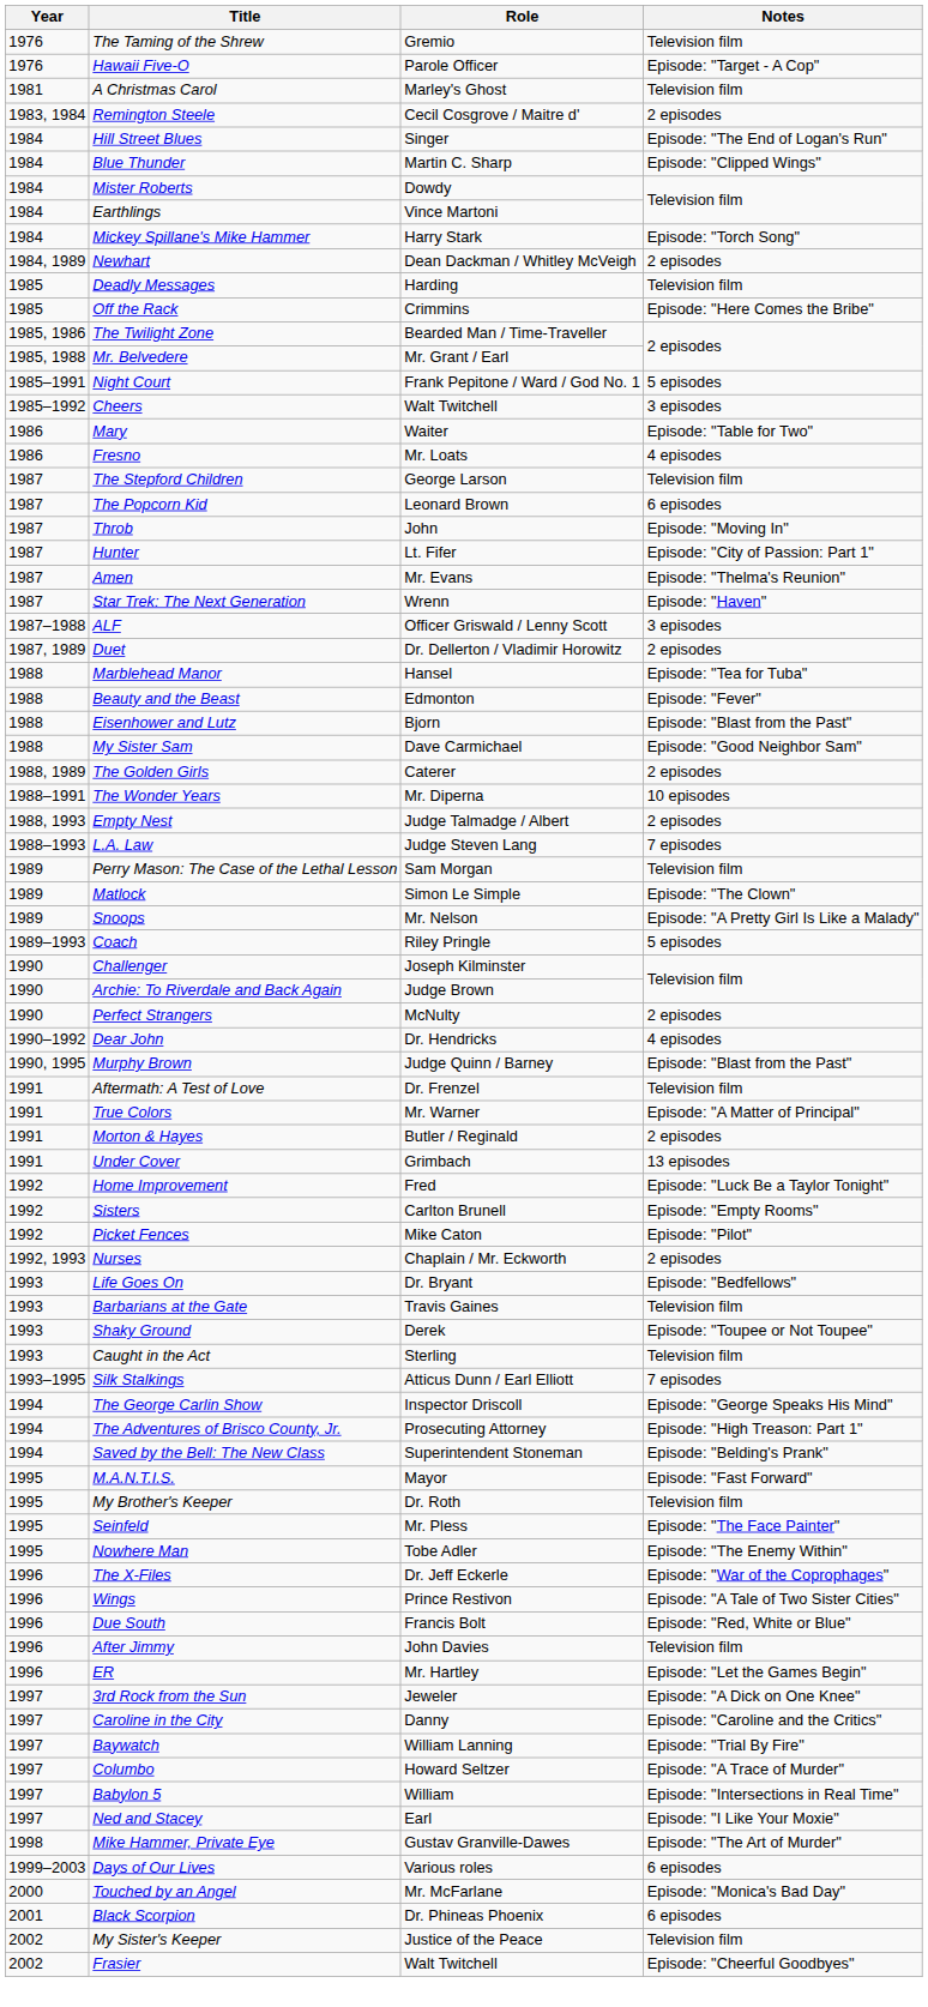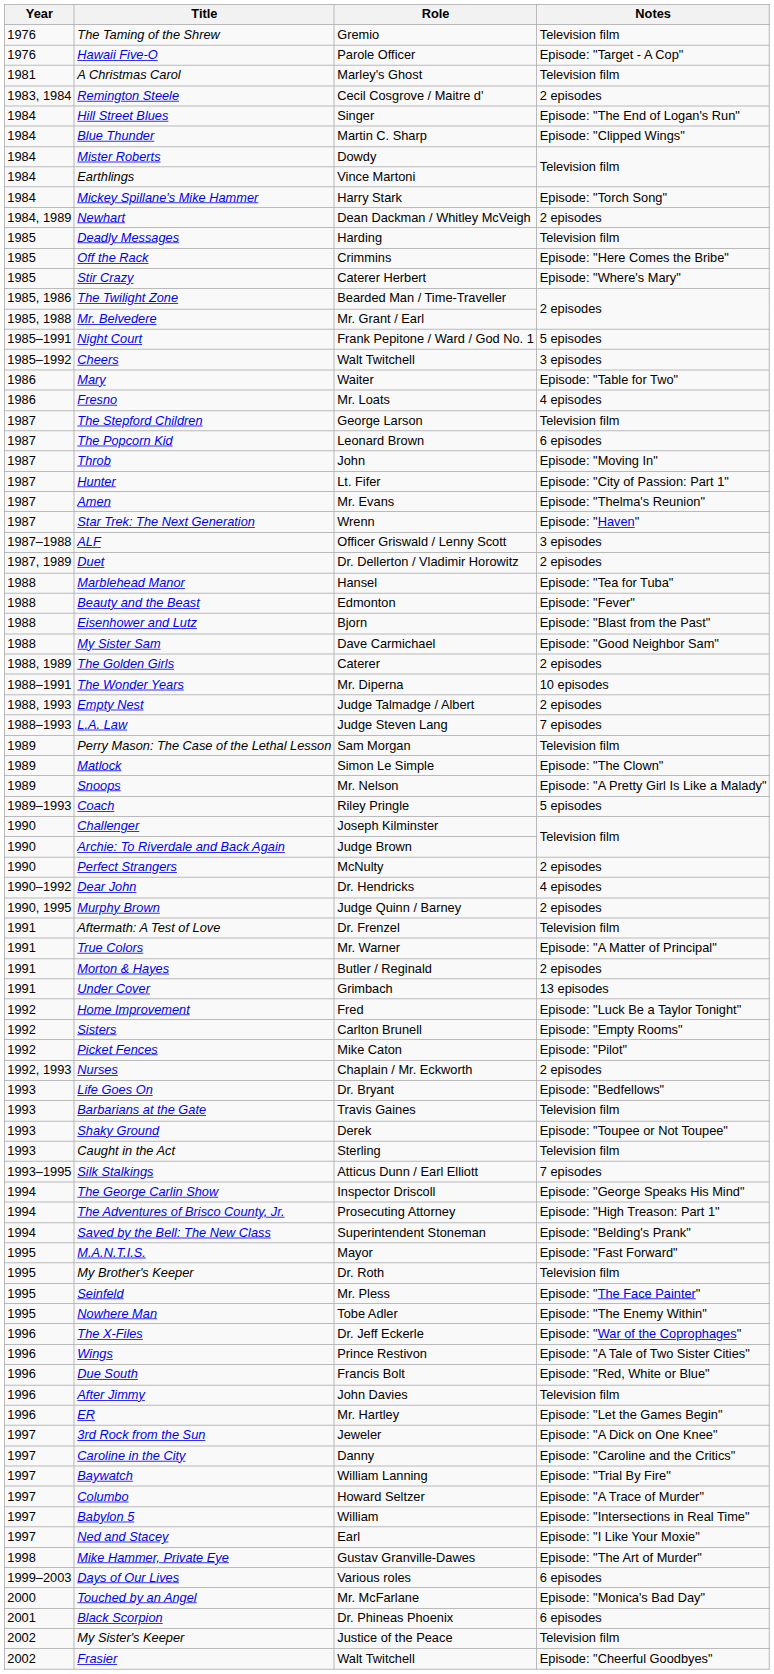 <table class="wikitable sortable">
 <tr>
 <th>Year</th>
 <th>Title</th>
 <th>Role</th>
 <th>Notes</th>
 </tr>
 <tr>
 <td>1976</td>
 <td><em>The Taming of the Shrew</em></td>
 <td>Gremio</td>
 <td>Television film</td>
 </tr>
 <tr>
 <td>1976</td>
 <td><a href='#'><em>Hawaii Five-O</em></a></td>
 <td>Parole Officer</td>
 <td>Episode: "Target - A Cop"</td>
 </tr>
 <tr>
 <td>1981</td>
 <td><em>A Christmas Carol</em></td>
 <td>Marley's Ghost</td>
 <td>Television film</td>
 </tr>
 <tr>
 <td>1983, 1984</td>
 <td><em><a href='#'>Remington Steele</a></em></td>
 <td>Cecil Cosgrove / Maitre d'</td>
 <td>2 episodes</td>
 </tr>
 <tr>
 <td>1984</td>
 <td><em><a href='#'>Hill Street Blues</a></em></td>
 <td>Singer</td>
 <td>Episode: "The End of Logan's Run"</td>
 </tr>
 <tr>
 <td>1984</td>
 <td><a href='#'><em>Blue Thunder</em></a></td>
 <td>Martin C. Sharp</td>
 <td>Episode: "Clipped Wings"</td>
 </tr>
 <tr>
 <td>1984</td>
 <td><a href='#'><em>Mister Roberts</em></a></td>
 <td>Dowdy</td>
 <td rowspan="2">Television film</td>
 </tr>
 <tr>
 <td>1984</td>
 <td><em>Earthlings</em></td>
 <td>Vince Martoni</td>
 </tr>
 <tr>
 <td>1984</td>
 <td><a href='#'><em>Mickey Spillane's Mike Hammer</em></a></td>
 <td>Harry Stark</td>
 <td>Episode: "Torch Song"</td>
 </tr>
 <tr>
 <td>1984, 1989</td>
 <td><em><a href='#'>Newhart</a></em></td>
 <td>Dean Dackman / Whitley McVeigh</td>
 <td>2 episodes</td>
 </tr>
 <tr>
 <td>1985</td>
 <td><em><a href='#'>Deadly Messages</a></em></td>
 <td>Harding</td>
 <td>Television film</td>
 </tr>
 <tr>
 <td>1985</td>
 <td><em><a href='#'>Off the Rack</a></em></td>
 <td>Crimmins</td>
 <td>Episode: "Here Comes the Bribe"</td>
+</tr>
+<tr>
+<td>1985</td>
+<td><a href='#'><em>Stir Crazy</em></a></td>
+<td>Caterer Herbert</td>
+<td>Episode: "Where's Mary"</td>
 </tr>
 <tr>
 <td>1985, 1986</td>
 <td><a href='#'><em>The Twilight Zone</em></a></td>
 <td>Bearded Man / Time-Traveller</td>
 <td rowspan="2">2 episodes</td>
 </tr>
 <tr>
 <td>1985, 1988</td>
 <td><em><a href='#'>Mr. Belvedere</a></em></td>
 <td>Mr. Grant / Earl</td>
 </tr>
 <tr>
 <td>1985–1991</td>
 <td><em><a href='#'>Night Court</a></em></td>
 <td>Frank Pepitone / Ward / God No. 1</td>
 <td>5 episodes</td>
 </tr>
 <tr>
 <td>1985–1992</td>
 <td><em><a href='#'>Cheers</a></em></td>
 <td>Walt Twitchell</td>
 <td>3 episodes</td>
 </tr>
 <tr>
 <td>1986</td>
 <td><a href='#'><em>Mary</em></a></td>
 <td>Waiter</td>
 <td>Episode: "Table for Two"</td>
 </tr>
 <tr>
 <td>1986</td>
 <td><a href='#'><em>Fresno</em></a></td>
 <td>Mr. Loats</td>
 <td>4 episodes</td>
 </tr>
 <tr>
 <td>1987</td>
 <td><em><a href='#'>The Stepford Children</a></em></td>
 <td>George Larson</td>
 <td>Television film</td>
 </tr>
 <tr>
 <td>1987</td>
 <td><em><a href='#'>The Popcorn Kid</a></em></td>
 <td>Leonard Brown</td>
 <td>6 episodes</td>
 </tr>
 <tr>
 <td>1987</td>
 <td><em><a href='#'>Throb</a></em></td>
 <td>John</td>
 <td>Episode: "Moving In"</td>
 </tr>
 <tr>
 <td>1987</td>
 <td><a href='#'><em>Hunter</em></a></td>
 <td>Lt. Fifer</td>
 <td>Episode: "City of Passion: Part 1"</td>
 </tr>
 <tr>
 <td>1987</td>
 <td><a href='#'><em>Amen</em></a></td>
 <td>Mr. Evans</td>
 <td>Episode: "Thelma's Reunion"</td>
 </tr>
 <tr>
 <td>1987</td>
 <td><em><a href='#'>Star Trek: The Next Generation</a></em></td>
 <td>Wrenn</td>
 <td>Episode: "<a href='#'>Haven</a>"</td>
 </tr>
 <tr>
 <td>1987–1988</td>
 <td><a href='#'><em>ALF</em></a></td>
 <td>Officer Griswald / Lenny Scott</td>
 <td>3 episodes</td>
 </tr>
 <tr>
 <td>1987, 1989</td>
 <td><a href='#'><em>Duet</em></a></td>
 <td>Dr. Dellerton / Vladimir Horowitz</td>
 <td>2 episodes</td>
 </tr>
 <tr>
 <td>1988</td>
 <td><em><a href='#'>Marblehead Manor</a></em></td>
 <td>Hansel</td>
 <td>Episode: "Tea for Tuba"</td>
 </tr>
 <tr>
 <td>1988</td>
 <td><a href='#'><em>Beauty and the Beast</em></a></td>
 <td>Edmonton</td>
 <td>Episode: "Fever"</td>
 </tr>
 <tr>
 <td>1988</td>
 <td><em><a href='#'>Eisenhower and Lutz</a></em></td>
 <td>Bjorn</td>
 <td>Episode: "Blast from the Past"</td>
 </tr>
 <tr>
 <td>1988</td>
 <td><em><a href='#'>My Sister Sam</a></em></td>
 <td>Dave Carmichael</td>
 <td>Episode: "Good Neighbor Sam"</td>
 </tr>
 <tr>
 <td>1988, 1989</td>
 <td><em><a href='#'>The Golden Girls</a></em></td>
 <td>Caterer</td>
 <td>2 episodes</td>
 </tr>
 <tr>
 <td>1988–1991</td>
 <td><em><a href='#'>The Wonder Years</a></em></td>
 <td>Mr. Diperna</td>
 <td>10 episodes</td>
 </tr>
 <tr>
 <td>1988, 1993</td>
 <td><em><a href='#'>Empty Nest</a></em></td>
 <td>Judge Talmadge / Albert</td>
 <td>2 episodes</td>
 </tr>
 <tr>
 <td>1988–1993</td>
 <td><em><a href='#'>L.A. Law</a></em></td>
 <td>Judge Steven Lang</td>
 <td>7 episodes</td>
 </tr>
 <tr>
 <td>1989</td>
 <td><em>Perry Mason: The Case of the Lethal Lesson</em></td>
 <td>Sam Morgan</td>
 <td>Television film</td>
 </tr>
 <tr>
 <td>1989</td>
 <td><a href='#'><em>Matlock</em></a></td>
 <td>Simon Le Simple</td>
 <td>Episode: "The Clown"</td>
 </tr>
 <tr>
 <td>1989</td>
 <td><a href='#'><em>Snoops</em></a></td>
 <td>Mr. Nelson</td>
 <td>Episode: "A Pretty Girl Is Like a Malady"</td>
 </tr>
 <tr>
 <td>1989–1993</td>
 <td><a href='#'><em>Coach</em></a></td>
 <td>Riley Pringle</td>
 <td>5 episodes</td>
 </tr>
 <tr>
 <td>1990</td>
 <td><a href='#'><em>Challenger</em></a></td>
 <td>Joseph Kilminster</td>
 <td rowspan="2">Television film</td>
 </tr>
 <tr>
 <td>1990</td>
 <td><em><a href='#'>Archie: To Riverdale and Back Again</a></em></td>
 <td>Judge Brown</td>
 </tr>
 <tr>
 <td>1990</td>
 <td><a href='#'><em>Perfect Strangers</em></a></td>
 <td>McNulty</td>
 <td>2 episodes</td>
 </tr>
 <tr>
 <td>1990–1992</td>
 <td><a href='#'><em>Dear John</em></a></td>
 <td>Dr. Hendricks</td>
 <td>4 episodes</td>
 </tr>
 <tr>
 <td>1990, 1995</td>
 <td><em><a href='#'>Murphy Brown</a></em></td>
 <td>Judge Quinn / Barney</td>
-<td>Episode: "Blast from the Past"</td>
+<td>2 episodes</td>
 </tr>
 <tr>
 <td>1991</td>
 <td><em>Aftermath: A Test of Love</em></td>
 <td>Dr. Frenzel</td>
 <td>Television film</td>
 </tr>
 <tr>
 <td>1991</td>
 <td><a href='#'><em>True Colors</em></a></td>
 <td>Mr. Warner</td>
 <td>Episode: "A Matter of Principal"</td>
 </tr>
 <tr>
 <td>1991</td>
 <td><em><a href='#'>Morton & Hayes</a></em></td>
 <td>Butler / Reginald</td>
 <td>2 episodes</td>
 </tr>
 <tr>
 <td>1991</td>
 <td><a href='#'><em>Under Cover</em></a></td>
 <td>Grimbach</td>
 <td>13 episodes</td>
 </tr>
 <tr>
 <td>1992</td>
 <td><a href='#'><em>Home Improvement</em></a></td>
 <td>Fred</td>
 <td>Episode: "Luck Be a Taylor Tonight"</td>
 </tr>
 <tr>
 <td>1992</td>
 <td><a href='#'><em>Sisters</em></a></td>
 <td>Carlton Brunell</td>
 <td>Episode: "Empty Rooms"</td>
 </tr>
 <tr>
 <td>1992</td>
 <td><em><a href='#'>Picket Fences</a></em></td>
 <td>Mike Caton</td>
 <td>Episode: "Pilot"</td>
 </tr>
 <tr>
 <td>1992, 1993</td>
 <td><a href='#'><em>Nurses</em></a></td>
 <td>Chaplain / Mr. Eckworth</td>
 <td>2 episodes</td>
 </tr>
 <tr>
 <td>1993</td>
 <td><a href='#'><em>Life Goes On</em></a></td>
 <td>Dr. Bryant</td>
 <td>Episode: "Bedfellows"</td>
 </tr>
 <tr>
 <td>1993</td>
 <td><a href='#'><em>Barbarians at the Gate</em></a></td>
 <td>Travis Gaines</td>
 <td>Television film</td>
 </tr>
 <tr>
 <td>1993</td>
 <td><em><a href='#'>Shaky Ground</a></em></td>
 <td>Derek</td>
 <td>Episode: "Toupee or Not Toupee"</td>
 </tr>
 <tr>
 <td>1993</td>
 <td><em>Caught in the Act</em></td>
 <td>Sterling</td>
 <td>Television film</td>
 </tr>
 <tr>
 <td>1993–1995</td>
 <td><em><a href='#'>Silk Stalkings</a></em></td>
 <td>Atticus Dunn / Earl Elliott</td>
 <td>7 episodes</td>
 </tr>
 <tr>
 <td>1994</td>
 <td><em><a href='#'>The George Carlin Show</a></em></td>
 <td>Inspector Driscoll</td>
 <td>Episode: "George Speaks His Mind"</td>
 </tr>
 <tr>
 <td>1994</td>
 <td><em><a href='#'>The Adventures of Brisco County, Jr.</a></em></td>
 <td>Prosecuting Attorney</td>
 <td>Episode: "High Treason: Part 1"</td>
 </tr>
 <tr>
 <td>1994</td>
 <td><em><a href='#'>Saved by the Bell: The New Class</a></em></td>
 <td>Superintendent Stoneman</td>
 <td>Episode: "Belding's Prank"</td>
 </tr>
 <tr>
 <td>1995</td>
 <td><em><a href='#'>M.A.N.T.I.S.</a></em></td>
 <td>Mayor</td>
 <td>Episode: "Fast Forward"</td>
 </tr>
 <tr>
 <td>1995</td>
 <td><em>My Brother's Keeper</em></td>
 <td>Dr. Roth</td>
 <td>Television film</td>
 </tr>
 <tr>
 <td>1995</td>
 <td><em><a href='#'>Seinfeld</a></em></td>
 <td>Mr. Pless</td>
 <td>Episode: "<a href='#'>The Face Painter</a>"</td>
 </tr>
 <tr>
 <td>1995</td>
 <td><a href='#'><em>Nowhere Man</em></a></td>
 <td>Tobe Adler</td>
 <td>Episode: "The Enemy Within"</td>
 </tr>
 <tr>
 <td>1996</td>
 <td><em><a href='#'>The X-Files</a></em></td>
 <td>Dr. Jeff Eckerle</td>
 <td>Episode: "<a href='#'>War of the Coprophages</a>"</td>
 </tr>
 <tr>
 <td>1996</td>
 <td><a href='#'><em>Wings</em></a></td>
 <td>Prince Restivon</td>
 <td>Episode: "A Tale of Two Sister Cities"</td>
 </tr>
 <tr>
 <td>1996</td>
 <td><em><a href='#'>Due South</a></em></td>
 <td>Francis Bolt</td>
 <td>Episode: "Red, White or Blue"</td>
 </tr>
 <tr>
 <td>1996</td>
 <td><em><a href='#'>After Jimmy</a></em></td>
 <td>John Davies</td>
 <td>Television film</td>
 </tr>
 <tr>
 <td>1996</td>
 <td><a href='#'><em>ER</em></a></td>
 <td>Mr. Hartley</td>
 <td>Episode: "Let the Games Begin"</td>
 </tr>
 <tr>
 <td>1997</td>
 <td><em><a href='#'>3rd Rock from the Sun</a></em></td>
 <td>Jeweler</td>
 <td>Episode: "A Dick on One Knee"</td>
 </tr>
 <tr>
 <td>1997</td>
 <td><em><a href='#'>Caroline in the City</a></em></td>
 <td>Danny</td>
 <td>Episode: "Caroline and the Critics"</td>
 </tr>
 <tr>
 <td>1997</td>
 <td><em><a href='#'>Baywatch</a></em></td>
 <td>William Lanning</td>
 <td>Episode: "Trial By Fire"</td>
 </tr>
 <tr>
 <td>1997</td>
 <td><em><a href='#'>Columbo</a></em></td>
 <td>Howard Seltzer</td>
 <td>Episode: "A Trace of Murder"</td>
 </tr>
 <tr>
 <td>1997</td>
 <td><em><a href='#'>Babylon 5</a></em></td>
 <td>William</td>
 <td>Episode: "Intersections in Real Time"</td>
 </tr>
 <tr>
 <td>1997</td>
 <td><em><a href='#'>Ned and Stacey</a></em></td>
 <td>Earl</td>
 <td>Episode: "I Like Your Moxie"</td>
 </tr>
 <tr>
 <td>1998</td>
 <td><em><a href='#'>Mike Hammer, Private Eye</a></em></td>
 <td>Gustav Granville-Dawes</td>
 <td>Episode: "The Art of Murder"</td>
 </tr>
 <tr>
 <td>1999–2003</td>
 <td><em><a href='#'>Days of Our Lives</a></em></td>
 <td>Various roles</td>
 <td>6 episodes</td>
 </tr>
 <tr>
 <td>2000</td>
 <td><em><a href='#'>Touched by an Angel</a></em></td>
 <td>Mr. McFarlane</td>
 <td>Episode: "Monica's Bad Day"</td>
 </tr>
 <tr>
 <td>2001</td>
 <td><a href='#'><em>Black Scorpion</em></a></td>
 <td>Dr. Phineas Phoenix</td>
 <td>6 episodes</td>
 </tr>
 <tr>
 <td>2002</td>
 <td><em>My Sister's Keeper</em></td>
 <td>Justice of the Peace</td>
 <td>Television film</td>
 </tr>
 <tr>
 <td>2002</td>
 <td><em><a href='#'>Frasier</a></em></td>
 <td>Walt Twitchell</td>
 <td>Episode: "Cheerful Goodbyes"</td>
 </tr>
 </table>
